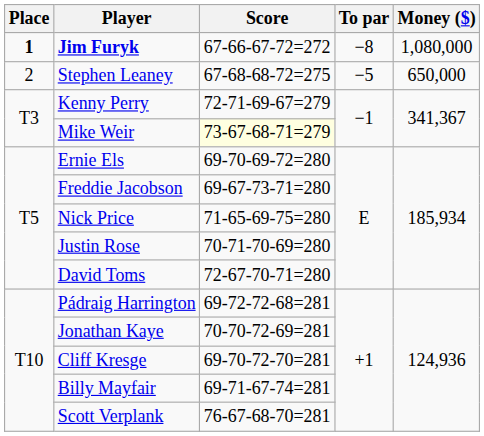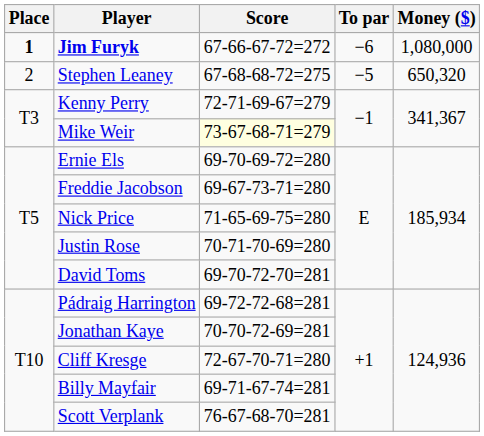 <table class="wikitable">
 <tr>
 <th>Place</th>
 <th>Player</th>
 <th>Score</th>
 <th>To par</th>
 <th>Money (<a href='#'>$</a>)</th>
 </tr>
 <tr>
 <td align=center><strong>1</strong></td>
 <td> <strong><a href='#'>Jim Furyk</a></strong></td>
 <td>67-66-67-72=272</td>
-<td align=center>−8</td>
+<td align=center>−6</td>
 <td align=center>1,080,000</td>
 </tr>
 <tr>
 <td align=center>2</td>
 <td> <a href='#'>Stephen Leaney</a></td>
 <td>67-68-68-72=275</td>
 <td align=center>−5</td>
-<td align=center>650,000</td>
+<td align=center>650,320</td>
 </tr>
 <tr>
 <td rowspan="2" align=center>T3</td>
 <td> <a href='#'>Kenny Perry</a></td>
 <td>72-71-69-67=279</td>
 <td rowspan="2" align=center>−1</td>
 <td rowspan="2" align=center>341,367</td>
 </tr>
 <tr>
 <td> <a href='#'>Mike Weir</a></td>
 <td style="background: lightyellow;">73-67-68-71=279</td>
 </tr>
 <tr>
 <td rowspan="5" align=center>T5</td>
 <td> <a href='#'>Ernie Els</a></td>
 <td>69-70-69-72=280</td>
 <td rowspan="5" align=center>E</td>
 <td rowspan="5" align=center>185,934</td>
 </tr>
 <tr>
 <td> <a href='#'>Freddie Jacobson</a></td>
 <td>69-67-73-71=280</td>
 </tr>
 <tr>
 <td> <a href='#'>Nick Price</a></td>
 <td>71-65-69-75=280</td>
 </tr>
 <tr>
 <td> <a href='#'>Justin Rose</a></td>
 <td>70-71-70-69=280</td>
 </tr>
 <tr>
 <td> <a href='#'>David Toms</a></td>
-<td>72-67-70-71=280</td>
+<td>69-70-72-70=281</td>
 </tr>
 <tr>
 <td rowspan=5 align=center>T10</td>
 <td> <a href='#'>Pádraig Harrington</a></td>
 <td>69-72-72-68=281</td>
 <td rowspan=5 align=center>+1</td>
 <td rowspan=5 align=center>124,936</td>
 </tr>
 <tr>
 <td> <a href='#'>Jonathan Kaye</a></td>
 <td>70-70-72-69=281</td>
 </tr>
 <tr>
 <td> <a href='#'>Cliff Kresge</a></td>
-<td>69-70-72-70=281</td>
+<td>72-67-70-71=280</td>
 </tr>
 <tr>
 <td> <a href='#'>Billy Mayfair</a></td>
 <td>69-71-67-74=281</td>
 </tr>
 <tr>
 <td> <a href='#'>Scott Verplank</a></td>
 <td>76-67-68-70=281</td>
 </tr>
 </table>
